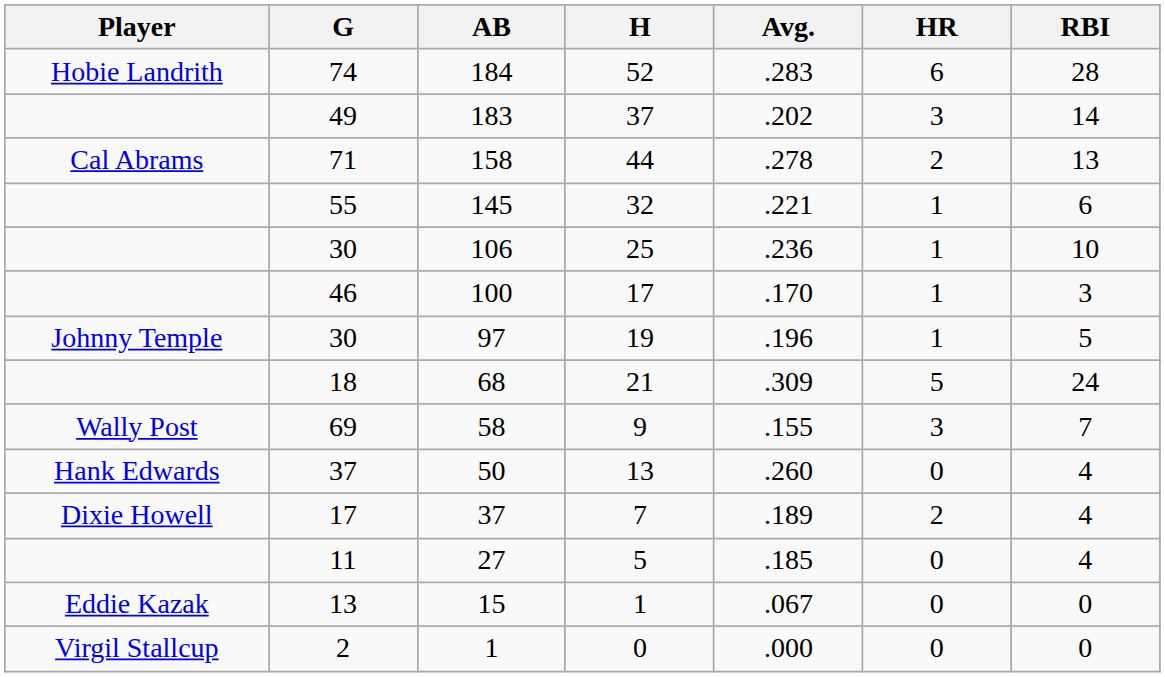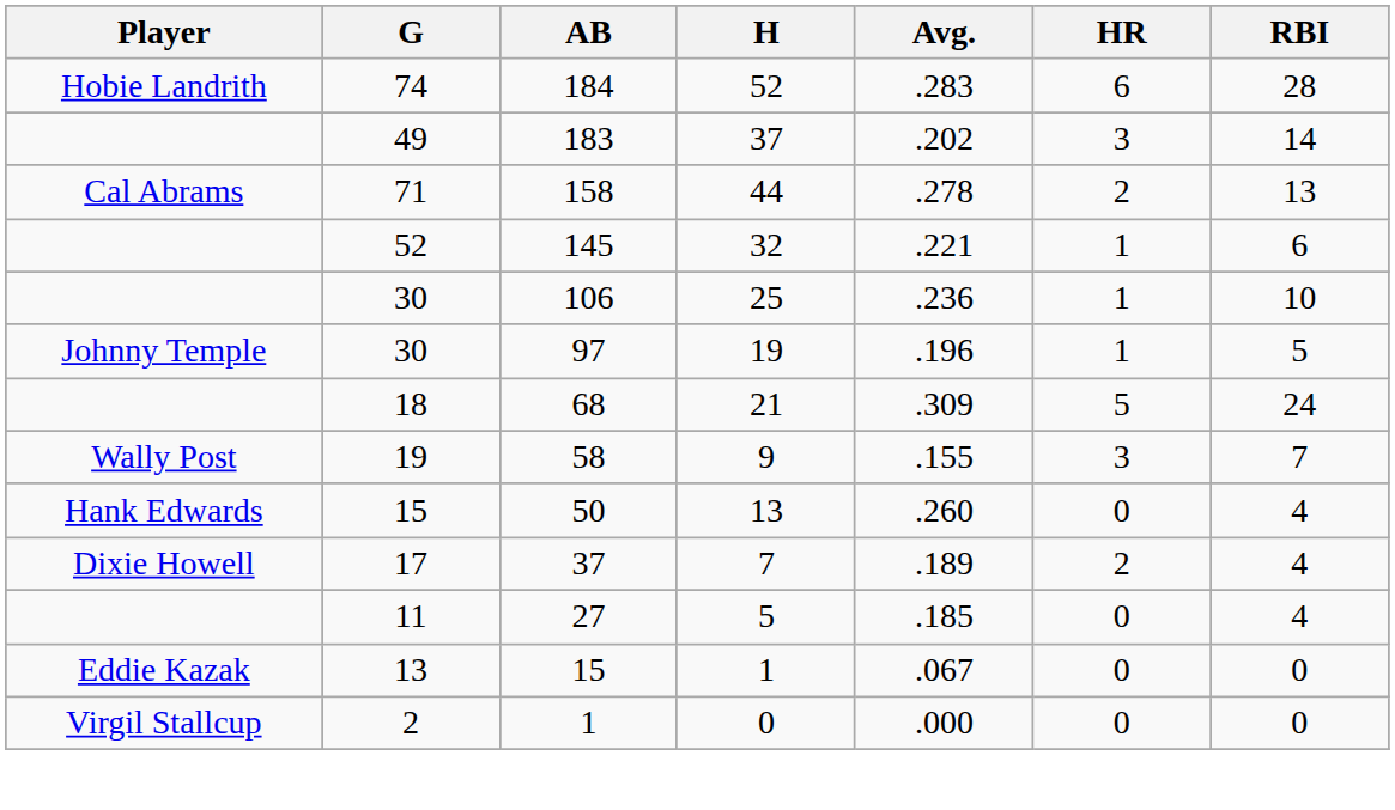 <table class="wikitable sortable">
 <tr>
 <th bgcolor="#DDDDFF" width="16%">Player</th>
 <th bgcolor="#DDDDFF" width="9%">G</th>
 <th bgcolor="#DDDDFF" width="9%">AB</th>
 <th bgcolor="#DDDDFF" width="9%">H</th>
 <th bgcolor="#DDDDFF" width="9%">Avg.</th>
 <th bgcolor="#DDDDFF" width="9%">HR</th>
 <th bgcolor="#DDDDFF" width="9%">RBI</th>
 </tr>
 <tr align="center">
 <td><a href='#'>Hobie Landrith</a></td>
 <td>74</td>
 <td>184</td>
 <td>52</td>
 <td>.283</td>
 <td>6</td>
 <td>28</td>
 </tr>
 <tr align="center">
 <td></td>
 <td>49</td>
 <td>183</td>
 <td>37</td>
 <td>.202</td>
 <td>3</td>
 <td>14</td>
 </tr>
 <tr align="center">
 <td><a href='#'>Cal Abrams</a></td>
 <td>71</td>
 <td>158</td>
 <td>44</td>
 <td>.278</td>
 <td>2</td>
 <td>13</td>
 </tr>
 <tr align="center">
 <td></td>
-<td>55</td>
+<td>52</td>
 <td>145</td>
 <td>32</td>
 <td>.221</td>
 <td>1</td>
 <td>6</td>
 </tr>
 <tr align="center">
 <td></td>
 <td>30</td>
 <td>106</td>
 <td>25</td>
 <td>.236</td>
 <td>1</td>
 <td>10</td>
-</tr>
-<tr align="center">
-<td></td>
-<td>46</td>
-<td>100</td>
-<td>17</td>
-<td>.170</td>
-<td>1</td>
-<td>3</td>
 </tr>
 <tr align="center">
 <td><a href='#'>Johnny Temple</a></td>
 <td>30</td>
 <td>97</td>
 <td>19</td>
 <td>.196</td>
 <td>1</td>
 <td>5</td>
 </tr>
 <tr align="center">
 <td></td>
 <td>18</td>
 <td>68</td>
 <td>21</td>
 <td>.309</td>
 <td>5</td>
 <td>24</td>
 </tr>
 <tr align="center">
 <td><a href='#'>Wally Post</a></td>
-<td>69</td>
+<td>19</td>
 <td>58</td>
 <td>9</td>
 <td>.155</td>
 <td>3</td>
 <td>7</td>
 </tr>
 <tr align="center">
 <td><a href='#'>Hank Edwards</a></td>
-<td>37</td>
+<td>15</td>
 <td>50</td>
 <td>13</td>
 <td>.260</td>
 <td>0</td>
 <td>4</td>
 </tr>
 <tr align="center">
 <td><a href='#'>Dixie Howell</a></td>
 <td>17</td>
 <td>37</td>
 <td>7</td>
 <td>.189</td>
 <td>2</td>
 <td>4</td>
 </tr>
 <tr align="center">
 <td></td>
 <td>11</td>
 <td>27</td>
 <td>5</td>
 <td>.185</td>
 <td>0</td>
 <td>4</td>
 </tr>
 <tr align="center">
 <td><a href='#'>Eddie Kazak</a></td>
 <td>13</td>
 <td>15</td>
 <td>1</td>
 <td>.067</td>
 <td>0</td>
 <td>0</td>
 </tr>
 <tr align="center">
 <td><a href='#'>Virgil Stallcup</a></td>
 <td>2</td>
 <td>1</td>
 <td>0</td>
 <td>.000</td>
 <td>0</td>
 <td>0</td>
 </tr>
 </table>
